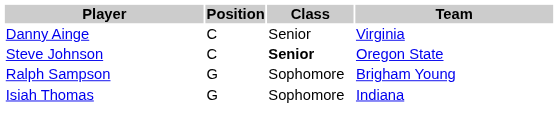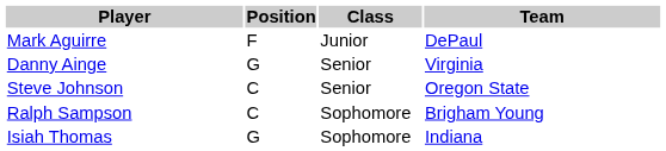 <table style="width:600px" "border:'1' 'solid' 'gray'">
 <tr>
 <th bgcolor="#CCCCCC" style="width:40%">Player</th>
 <th bgcolor="#CCCCCC" style="width:4%">Position</th>
 <th bgcolor="#CCCCCC" style="width:16%">Class</th>
 <th bgcolor="#CCCCCC" style="width:40%">Team</th>
 </tr>
 <tr>
+<td><a href='#'>Mark Aguirre</a></td>
+<td>F</td>
+<td>Junior</td>
+<td><a href='#'>DePaul</a></td>
+</tr>
+<tr>
 <td><a href='#'>Danny Ainge</a></td>
-<td>C</td>
+<td>G</td>
 <td>Senior</td>
 <td><a href='#'>Virginia</a></td>
 </tr>
 <tr>
 <td><a href='#'>Steve Johnson</a></td>
 <td>C</td>
-<td><strong>Senior</strong></td>
+<td>Senior</td>
 <td><a href='#'>Oregon State</a></td>
 </tr>
 <tr>
 <td><a href='#'>Ralph Sampson</a></td>
-<td>G</td>
+<td>C</td>
 <td>Sophomore</td>
 <td><a href='#'>Brigham Young</a></td>
 </tr>
 <tr>
 <td><a href='#'>Isiah Thomas</a></td>
 <td>G</td>
 <td>Sophomore</td>
 <td><a href='#'>Indiana</a></td>
 </tr>
 </table>
